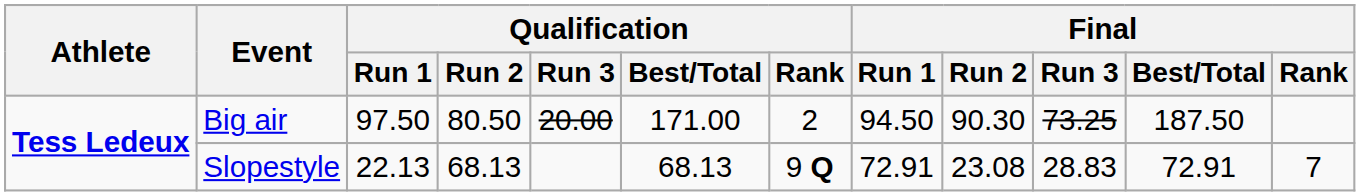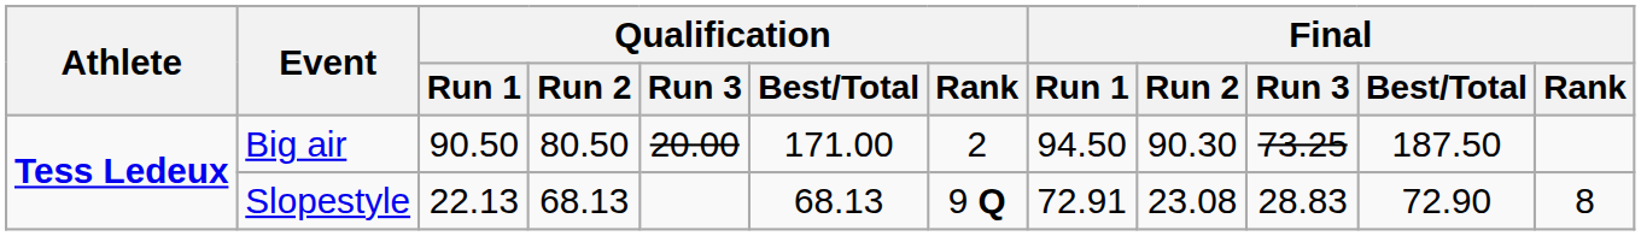 <table class=wikitable style=font-size:90%;text-align:center>
 <tr>
 <th rowspan=2>Athlete</th>
 <th rowspan=2>Event</th>
 <th colspan=5>Qualification</th>
 <th colspan=5>Final</th>
 </tr>
 <tr style=font-size:95%>
 <th>Run 1</th>
 <th>Run 2</th>
 <th>Run 3</th>
 <th>Best/Total</th>
 <th>Rank</th>
 <th>Run 1</th>
 <th>Run 2</th>
 <th>Run 3</th>
 <th>Best/Total</th>
 <th>Rank</th>
 </tr>
 <tr>
 <td align=left rowspan=2><strong><a href='#'>Tess Ledeux</a></strong></td>
 <td align=left rowspan=1><a href='#'>Big air</a></td>
-<td>97.50</td>
+<td>90.50</td>
 <td>80.50</td>
 <td><s>20.00</s></td>
 <td>171.00</td>
 <td>2</td>
 <td>94.50</td>
 <td>90.30</td>
 <td><s>73.25</s></td>
 <td>187.50</td>
 <td></td>
 </tr>
 <tr>
 <td align=left rowspan=1><a href='#'>Slopestyle</a></td>
 <td>22.13</td>
 <td>68.13</td>
 <td></td>
 <td>68.13</td>
 <td>9 <strong>Q</strong></td>
 <td>72.91</td>
 <td>23.08</td>
 <td>28.83</td>
-<td>72.91</td>
-<td>7</td>
+<td>72.90</td>
+<td>8</td>
 </tr>
 </table>
